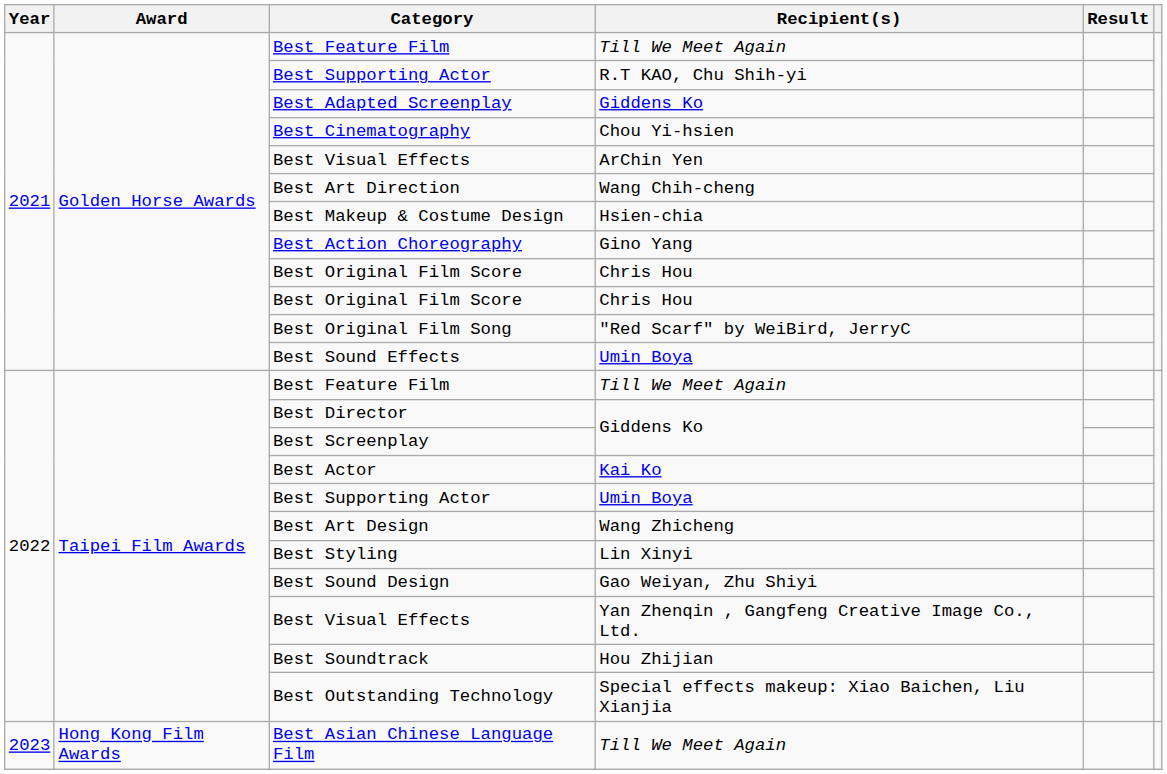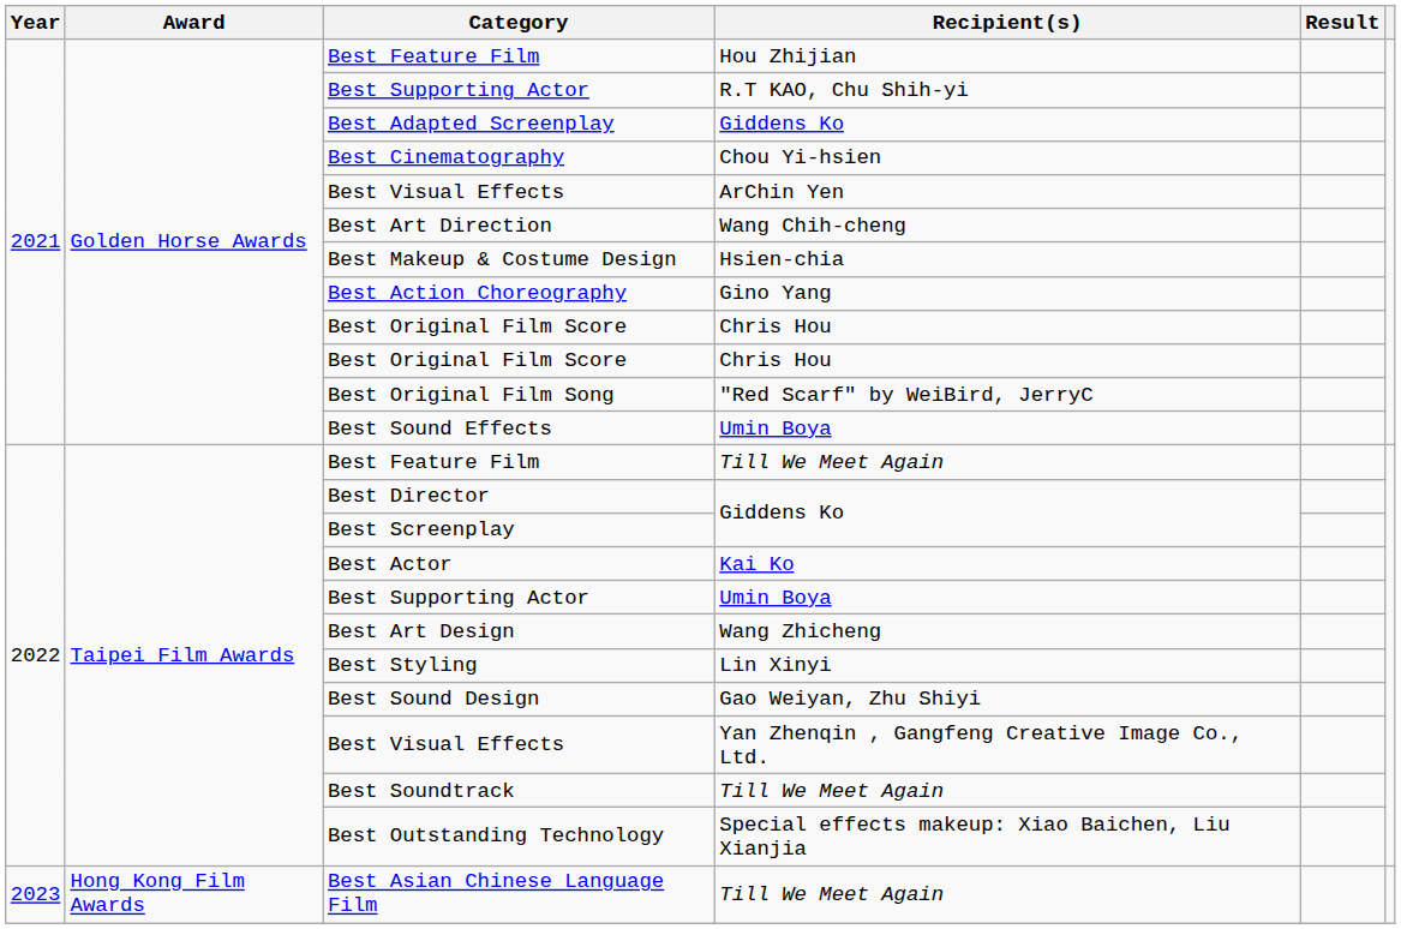 <table class="wikitable plainrowheaders sortable">
 <tr>
 <th scope="col">Year</th>
 <th scope="col">Award</th>
 <th scope="col">Category</th>
 <th scope="col">Recipient(s)</th>
 <th scope="col">Result</th>
 <th scope="col" class="unsortable"></th>
 </tr>
 <tr>
 <td rowspan=12><a href='#'>2021</a></td>
 <td scope="row" rowspan=12><a href='#'>Golden Horse Awards</a></td>
 <td><a href='#'>Best Feature Film</a></td>
-<td><em>Till We Meet Again</em></td>
+<td>Hou Zhijian</td>
 <td></td>
 <td style="text-align: center;" rowspan=12></td>
 </tr>
 <tr>
 <td><a href='#'>Best Supporting Actor</a></td>
 <td>R.T KAO, Chu Shih-yi</td>
 <td></td>
 </tr>
 <tr>
 <td><a href='#'>Best Adapted Screenplay</a></td>
 <td><a href='#'>Giddens Ko</a></td>
 <td></td>
 </tr>
 <tr>
 <td><a href='#'>Best Cinematography</a></td>
 <td>Chou Yi-hsien</td>
 <td></td>
 </tr>
 <tr>
 <td>Best Visual Effects</td>
 <td>ArChin Yen</td>
 <td></td>
 </tr>
 <tr>
 <td>Best Art Direction</td>
 <td>Wang Chih-cheng</td>
 <td></td>
 </tr>
 <tr>
 <td>Best Makeup & Costume Design</td>
 <td>Hsien-chia</td>
 <td></td>
 </tr>
 <tr>
 <td><a href='#'>Best Action Choreography</a></td>
 <td>Gino Yang</td>
 <td></td>
 </tr>
 <tr>
 <td>Best Original Film Score</td>
 <td>Chris Hou</td>
 <td></td>
 </tr>
 <tr>
 <td>Best Original Film Score</td>
 <td>Chris Hou</td>
 <td></td>
 </tr>
 <tr>
 <td>Best Original Film Song</td>
 <td>"Red Scarf" by WeiBird, JerryC</td>
 <td></td>
 </tr>
 <tr>
 <td>Best Sound Effects</td>
 <td><a href='#'>Umin Boya</a></td>
 <td></td>
 </tr>
 <tr>
 <td rowspan=11>2022</td>
 <td rowspan=11><a href='#'>Taipei Film Awards</a></td>
 <td>Best Feature Film</td>
 <td><em>Till We Meet Again</em></td>
 <td></td>
 <td style="text-align: center;"rowspan=11></td>
 </tr>
 <tr>
 <td>Best Director</td>
 <td rowspan=2>Giddens Ko</td>
 <td></td>
 </tr>
 <tr>
 <td>Best Screenplay</td>
 <td></td>
 </tr>
 <tr>
 <td>Best Actor</td>
 <td><a href='#'>Kai Ko</a></td>
 <td></td>
 </tr>
 <tr>
 <td>Best Supporting Actor</td>
 <td><a href='#'>Umin Boya</a></td>
 <td></td>
 </tr>
 <tr>
 <td>Best Art Design</td>
 <td>Wang Zhicheng</td>
 <td></td>
 </tr>
 <tr>
 <td>Best Styling</td>
 <td>Lin Xinyi</td>
 <td></td>
 </tr>
 <tr>
 <td>Best Sound Design</td>
 <td>Gao Weiyan, Zhu Shiyi</td>
 <td></td>
 </tr>
 <tr>
 <td>Best Visual Effects</td>
 <td>Yan Zhenqin , Gangfeng Creative Image Co., Ltd.</td>
 <td></td>
 </tr>
 <tr>
 <td>Best Soundtrack</td>
-<td>Hou Zhijian</td>
+<td><em>Till We Meet Again</em></td>
 <td></td>
 </tr>
 <tr>
 <td>Best Outstanding Technology</td>
 <td>Special effects makeup: Xiao Baichen, Liu Xianjia</td>
 <td></td>
 </tr>
 <tr>
 <td><a href='#'>2023</a></td>
 <td><a href='#'>Hong Kong Film Awards</a></td>
 <td><a href='#'>Best Asian Chinese Language Film</a></td>
 <td><em>Till We Meet Again</em></td>
 <td></td>
 <td style="text-align: center;"></td>
 </tr>
 <tr>
 </tr>
 </table>
